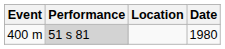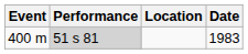 <table class="wikitable" style="border-collapse: collapse; font-size: 95%;">
 <tr>
 <th scope="col">Event</th>
 <th scope="col">Performance</th>
 <th scope="col">Location</th>
 <th scope="col">Date</th>
 </tr>
 <tr>
 <td>400 m</td>
 <td style="background: lightgrey;">51 s 81</td>
 <td></td>
-<td>1980</td>
+<td>1983</td>
 </tr>
 </table>
